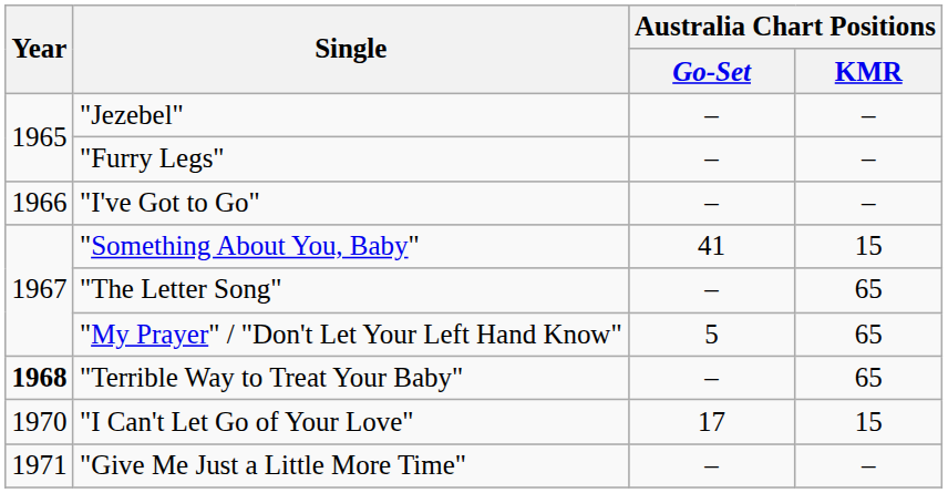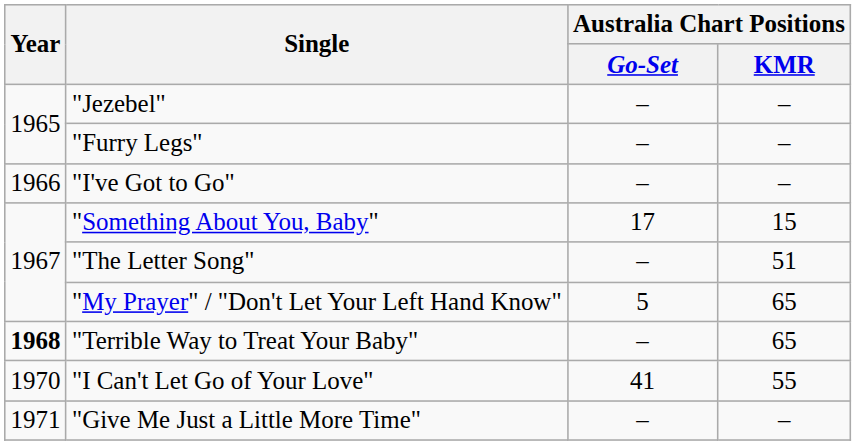 <table class="wikitable">
 <tr>
 <th rowspan="2">Year</th>
 <th rowspan="2">Single</th>
 <th colspan="2">Australia Chart Positions</th>
 </tr>
 <tr>
 <th><a href='#'><em>Go-Set</em></a></th>
 <th><a href='#'>KMR</a><br></th>
 </tr>
 <tr>
 <td rowspan="2">1965</td>
 <td>"Jezebel"</td>
 <td align="center">–</td>
 <td align="center">–</td>
 </tr>
 <tr>
 <td>"Furry Legs"</td>
 <td align="center">–</td>
 <td align="center">–</td>
 </tr>
 <tr>
 <td rowspan="1">1966</td>
 <td>"I've Got to Go"</td>
 <td align="center">–</td>
 <td align="center">–</td>
 </tr>
 <tr>
 <td rowspan="3">1967</td>
 <td>"<a href='#'>Something About You, Baby</a>"</td>
-<td align="center">41</td>
+<td align="center">17</td>
 <td align="center">15</td>
 </tr>
 <tr>
 <td>"The Letter Song"</td>
 <td align="center">–</td>
-<td align="center">65</td>
+<td align="center">51</td>
 </tr>
 <tr>
 <td>"<a href='#'>My Prayer</a>" / "Don't Let Your Left Hand Know"</td>
 <td align="center">5</td>
 <td align="center">65</td>
 </tr>
 <tr>
 <td rowspan="1"><strong>1968</strong></td>
 <td>"Terrible Way to Treat Your Baby"</td>
 <td align="center">–</td>
 <td align="center">65</td>
 </tr>
 <tr>
 <td rowspan="1">1970</td>
 <td>"I Can't Let Go of Your Love"</td>
-<td align="center">17</td>
-<td align="center">15</td>
+<td align="center">41</td>
+<td align="center">55</td>
 </tr>
 <tr>
 <td rowspan="1">1971</td>
 <td>"Give Me Just a Little More Time"</td>
 <td align="center">–</td>
 <td align="center">–</td>
 </tr>
 </table>
